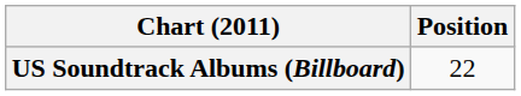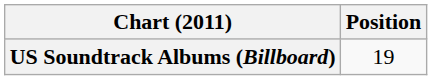 <table class="wikitable plainrowheaders" style="text-align:center">
 <tr>
 <th scope="col">Chart (2011)</th>
 <th scope="col">Position</th>
 </tr>
 <tr>
 <th scope="row">US Soundtrack Albums (<em>Billboard</em>)</th>
-<td>22</td>
+<td>19</td>
 </tr>
 </table>
